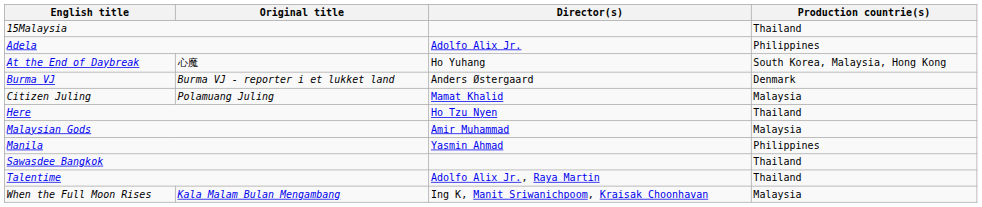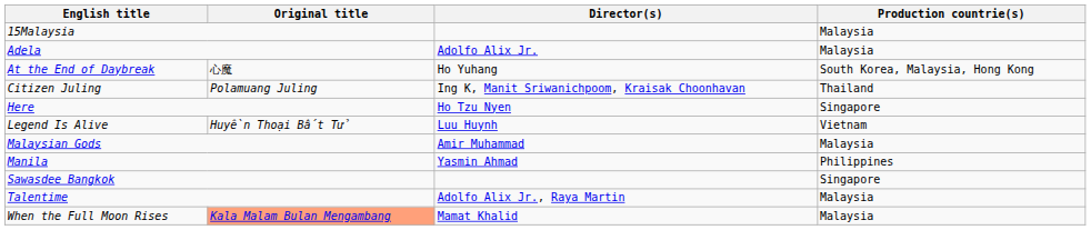 <table class="sortable wikitable" style="width:100%; margin-bottom:4px">
 <tr>
 <th>English title</th>
 <th>Original title</th>
 <th>Director(s)</th>
 <th>Production countrie(s)</th>
 </tr>
 <tr>
 <td colspan="2"><em>15Malaysia</em></td>
 <td></td>
-<td>Thailand</td>
+<td>Malaysia</td>
 </tr>
 <tr>
 <td colspan="2"><em><a href='#'>Adela</a></em></td>
 <td><a href='#'>Adolfo Alix Jr.</a></td>
-<td>Philippines</td>
+<td>Malaysia</td>
 </tr>
 <tr>
 <td><em><a href='#'>At the End of Daybreak</a></em></td>
 <td>心魔</td>
 <td>Ho Yuhang</td>
 <td>South Korea, Malaysia, Hong Kong</td>
 </tr>
 <tr>
-<td><em><a href='#'>Burma VJ</a></em></td>
-<td><em>Burma VJ - reporter i et lukket land</em></td>
-<td>Anders Østergaard</td>
-<td>Denmark</td>
-</tr>
-<tr>
 <td><em>Citizen Juling</em></td>
 <td><em>Polamuang Juling</em></td>
-<td><a href='#'>Mamat Khalid</a></td>
-<td>Malaysia</td>
+<td>Ing K, <a href='#'>Manit Sriwanichpoom</a>, <a href='#'>Kraisak Choonhavan</a></td>
+<td>Thailand</td>
 </tr>
 <tr>
 <td colspan="2"><em><a href='#'>Here</a></em></td>
 <td><a href='#'>Ho Tzu Nyen</a></td>
-<td>Thailand</td>
+<td>Singapore</td>
+</tr>
+<tr>
+<td><em>Legend Is Alive</em></td>
+<td><em>Huyền Thoại Bất Tử</em></td>
+<td><a href='#'>Luu Huynh</a></td>
+<td>Vietnam</td>
 </tr>
 <tr>
 <td colspan="2"><em><a href='#'>Malaysian Gods</a></em></td>
 <td><a href='#'>Amir Muhammad</a></td>
 <td>Malaysia</td>
 </tr>
 <tr>
 <td colspan="2"><em><a href='#'>Manila</a></em></td>
 <td><a href='#'>Yasmin Ahmad</a></td>
 <td>Philippines</td>
 </tr>
 <tr>
 <td colspan="2"><em><a href='#'>Sawasdee Bangkok</a></em></td>
 <td></td>
-<td>Thailand</td>
+<td>Singapore</td>
 </tr>
 <tr>
 <td colspan="2"><em><a href='#'>Talentime</a></em></td>
 <td><a href='#'>Adolfo Alix Jr.</a>, <a href='#'>Raya Martin</a></td>
-<td>Thailand</td>
+<td>Malaysia</td>
 </tr>
 <tr>
 <td><em>When the Full Moon Rises</em></td>
-<td><em><a href='#'>Kala Malam Bulan Mengambang</a></em></td>
-<td>Ing K, <a href='#'>Manit Sriwanichpoom</a>, <a href='#'>Kraisak Choonhavan</a></td>
+<td style="background: lightsalmon;"><em><a href='#'>Kala Malam Bulan Mengambang</a></em></td>
+<td><a href='#'>Mamat Khalid</a></td>
 <td>Malaysia</td>
 </tr>
 </table>
